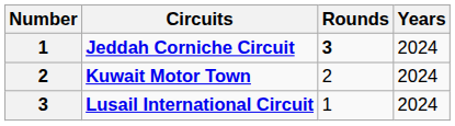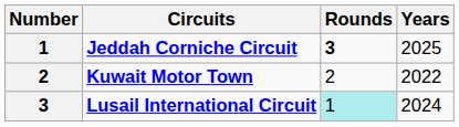 <table class="wikitable" style="text-align=center">
 <tr>
 <th>Number</th>
 <th>Circuits</th>
 <th>Rounds</th>
 <th>Years</th>
 </tr>
 <tr>
 <th>1</th>
 <td> <strong><a href='#'>Jeddah Corniche Circuit</a></strong></td>
 <td><strong>3</strong></td>
-<td>2024</td>
+<td>2025</td>
 </tr>
 <tr>
 <th>2</th>
 <td> <strong><a href='#'>Kuwait Motor Town</a></strong></td>
 <td>2</td>
-<td>2024</td>
+<td>2022</td>
 </tr>
 <tr>
 <th>3</th>
 <td> <strong><a href='#'>Lusail International Circuit</a></strong></td>
-<td>1</td>
+<td style="background: paleturquoise;">1</td>
 <td>2024</td>
 </tr>
 </table>
